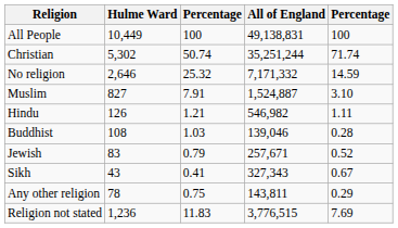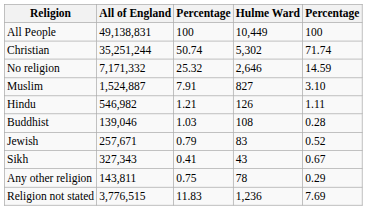 <table class="wikitable">
 <tr>
 <th>Religion</th>
+<th>All of England</th>
+<th>Percentage</th>
 <th>Hulme Ward</th>
-<th>Percentage</th>
-<th>All of England</th>
 <th>Percentage</th>
 </tr>
 <tr>
 <td>All People</td>
+<td>49,138,831</td>
+<td>100</td>
 <td>10,449</td>
-<td>100</td>
-<td>49,138,831</td>
 <td>100</td>
 </tr>
 <tr>
 <td>Christian</td>
+<td>35,251,244</td>
+<td>50.74</td>
 <td>5,302</td>
-<td>50.74</td>
-<td>35,251,244</td>
 <td>71.74</td>
 </tr>
 <tr>
 <td>No religion</td>
+<td>7,171,332</td>
+<td>25.32</td>
 <td>2,646</td>
-<td>25.32</td>
-<td>7,171,332</td>
 <td>14.59</td>
 </tr>
 <tr>
 <td>Muslim</td>
+<td>1,524,887</td>
+<td>7.91</td>
 <td>827</td>
-<td>7.91</td>
-<td>1,524,887</td>
 <td>3.10</td>
 </tr>
 <tr>
 <td>Hindu</td>
+<td>546,982</td>
+<td>1.21</td>
 <td>126</td>
-<td>1.21</td>
-<td>546,982</td>
 <td>1.11</td>
 </tr>
 <tr>
 <td>Buddhist</td>
+<td>139,046</td>
+<td>1.03</td>
 <td>108</td>
-<td>1.03</td>
-<td>139,046</td>
 <td>0.28</td>
 </tr>
 <tr>
 <td>Jewish</td>
+<td>257,671</td>
+<td>0.79</td>
 <td>83</td>
-<td>0.79</td>
-<td>257,671</td>
 <td>0.52</td>
 </tr>
 <tr>
 <td>Sikh</td>
+<td>327,343</td>
+<td>0.41</td>
 <td>43</td>
-<td>0.41</td>
-<td>327,343</td>
 <td>0.67</td>
 </tr>
 <tr>
 <td>Any other religion</td>
+<td>143,811</td>
+<td>0.75</td>
 <td>78</td>
-<td>0.75</td>
-<td>143,811</td>
 <td>0.29</td>
 </tr>
 <tr>
 <td>Religion not stated</td>
+<td>3,776,515</td>
+<td>11.83</td>
 <td>1,236</td>
-<td>11.83</td>
-<td>3,776,515</td>
 <td>7.69</td>
 </tr>
 </table>
